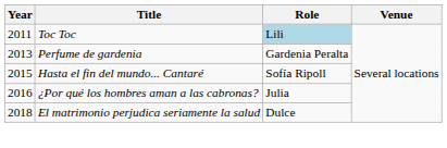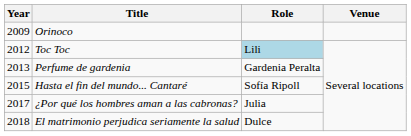 <table class="wikitable sortable">
 <tr>
 <th>Year</th>
 <th>Title</th>
 <th>Role</th>
 <th>Venue</th>
 </tr>
 <tr>
-<td>2011</td>
+<td>2009</td>
+<td><em>Orinoco</em></td>
+<td></td>
+<td></td>
+</tr>
+<tr>
+<td>2012</td>
 <td><em>Toc Toc</em></td>
 <td style="background: lightblue;">Lili</td>
 <td rowspan="5">Several locations</td>
 </tr>
 <tr>
 <td>2013</td>
 <td><em>Perfume de gardenia</em></td>
 <td>Gardenia Peralta</td>
 </tr>
 <tr>
 <td>2015</td>
 <td><em>Hasta el fin del mundo... Cantaré</em></td>
 <td>Sofía Ripoll</td>
 </tr>
 <tr>
-<td>2016</td>
+<td>2017</td>
 <td><em>¿Por qué los hombres aman a las cabronas?</em></td>
 <td>Julia</td>
 </tr>
 <tr>
 <td>2018</td>
 <td><em>El matrimonio perjudica seriamente la salud</em></td>
 <td>Dulce</td>
 </tr>
 </table>
